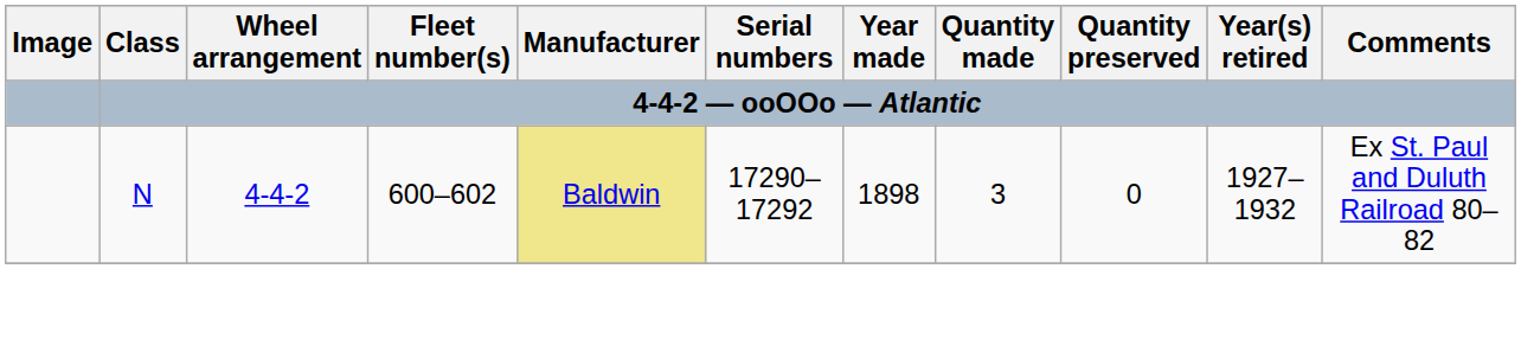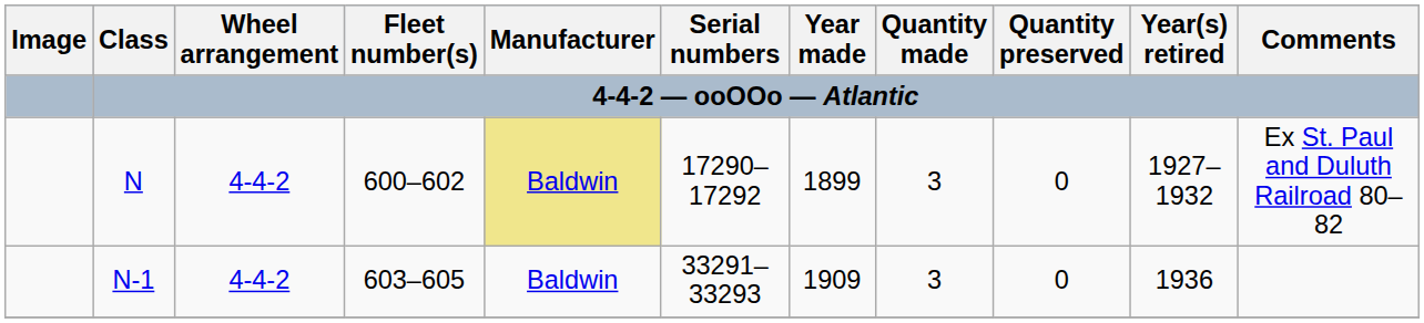 <table class="wikitable" style="text-align:center">
 <tr style="background:#AABBCC; font-weight:bold">
 <th>Image</th>
 <th>Class</th>
 <th>Wheel<br>arrangement</th>
 <th>Fleet<br>number(s)</th>
 <th>Manufacturer</th>
 <th>Serial<br>numbers</th>
 <th>Year made</th>
 <th>Quantity<br>made</th>
 <th>Quantity<br>preserved</th>
 <th>Year(s) retired</th>
 <th>Comments</th>
 </tr>
 <tr style="background:#AABBCC; font-weight:bold">
 <td></td>
 <td colspan="10">4-4-2 — ooOOo — <em>Atlantic</em></td>
 </tr>
 <tr>
 <td></td>
 <td><a href='#'>N</a></td>
 <td><a href='#'>4-4-2</a></td>
 <td>600–602</td>
 <td style="background: khaki;"><a href='#'>Baldwin</a></td>
 <td>17290–17292</td>
-<td>1898</td>
+<td>1899</td>
 <td>3</td>
 <td>0</td>
 <td>1927–1932</td>
 <td>Ex <a href='#'>St. Paul and Duluth Railroad</a> 80–82</td>
 </tr>
 <tr>
+<td></td>
+<td><a href='#'>N-1</a></td>
+<td><a href='#'>4-4-2</a></td>
+<td>603–605</td>
+<td><a href='#'>Baldwin</a></td>
+<td>33291–33293</td>
+<td>1909</td>
+<td>3</td>
+<td>0</td>
+<td>1936</td>
+<td></td>
+</tr>
+<tr>
 </tr>
 </table>
